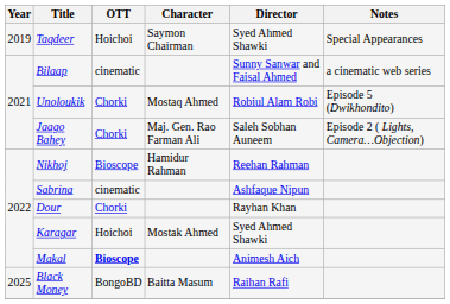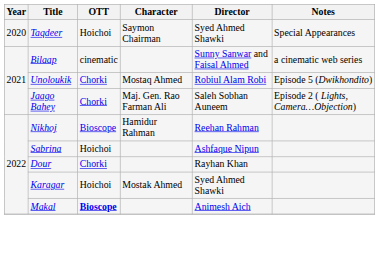 <table class="wikitable sortable" style="background:#F5F5F5;">
 <tr>
 <th>Year</th>
 <th>Title</th>
 <th>OTT</th>
 <th>Character</th>
 <th>Director</th>
 <th>Notes</th>
 </tr>
 <tr>
-<td>2019</td>
+<td>2020</td>
 <td><em><a href='#'>Taqdeer</a></em></td>
 <td>Hoichoi</td>
 <td>Saymon Chairman</td>
 <td>Syed Ahmed Shawki</td>
 <td>Special Appearances</td>
 </tr>
 <tr>
 <td rowspan="3">2021</td>
 <td><em><a href='#'>Bilaap</a></em></td>
 <td>cinematic</td>
 <td></td>
 <td><a href='#'>Sunny Sanwar</a> and <a href='#'>Faisal Ahmed</a></td>
 <td>a cinematic web series</td>
 </tr>
 <tr>
 <td><em><a href='#'>Unoloukik</a></em></td>
 <td><a href='#'>Chorki</a></td>
 <td>Mostaq Ahmed</td>
 <td><a href='#'>Robiul Alam Robi</a></td>
 <td>Episode 5 (<em>Dwikhondito</em>)</td>
 </tr>
 <tr>
 <td><em><a href='#'>Jaago Bahey</a></em></td>
 <td><a href='#'>Chorki</a></td>
 <td>Maj. Gen. Rao Farman Ali</td>
 <td>Saleh Sobhan Auneem</td>
 <td>Episode 2 (<em> Lights, Camera…Objection</em>)</td>
 </tr>
 <tr>
 <td rowspan="5">2022</td>
 <td><em><a href='#'>Nikhoj</a></em></td>
 <td><a href='#'>Bioscope</a></td>
 <td>Hamidur Rahman</td>
 <td><a href='#'>Reehan Rahman</a></td>
 <td></td>
 </tr>
 <tr>
 <td><em><a href='#'>Sabrina</a></em></td>
-<td>cinematic</td>
+<td>Hoichoi</td>
 <td></td>
 <td><a href='#'>Ashfaque Nipun</a></td>
 <td></td>
 </tr>
 <tr>
 <td><em><a href='#'>Dour</a></em></td>
 <td><a href='#'>Chorki</a></td>
 <td></td>
 <td>Rayhan Khan</td>
 <td></td>
 </tr>
 <tr>
 <td><em><a href='#'>Karagar</a></em></td>
 <td>Hoichoi</td>
 <td>Mostak Ahmed</td>
 <td>Syed Ahmed Shawki</td>
 <td></td>
 </tr>
 <tr>
 <td><em><a href='#'>Makal</a></em></td>
 <td><strong><a href='#'>Bioscope</a></strong></td>
 <td></td>
 <td><a href='#'>Animesh Aich</a></td>
 <td></td>
 </tr>
 <tr>
-<td>2025</td>
-<td><em><a href='#'>Black Money</a></em></td>
-<td>BongoBD</td>
-<td>Baitta Masum</td>
-<td><a href='#'>Raihan Rafi</a></td>
-<td></td>
-</tr>
-<tr>
 </tr>
 </table>
